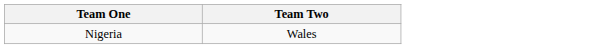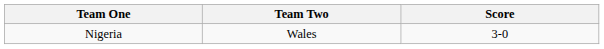 <table class="wikitable" style="text-align: center">
 <tr>
 <th width=250>Team One</th>
 <th width=250>Team Two</th>
+<th width=250>Score</th>
 </tr>
 <tr>
 <td> Nigeria</td>
 <td> Wales</td>
+<td>3-0</td>
 </tr>
 </table>
